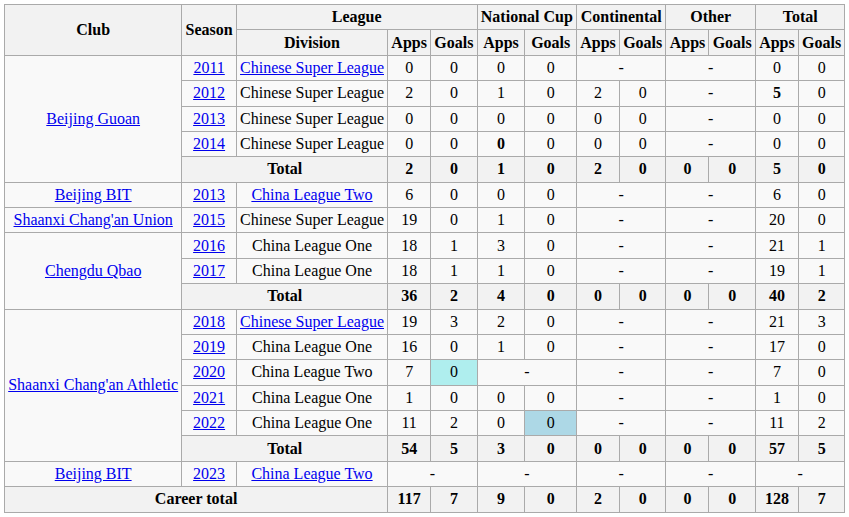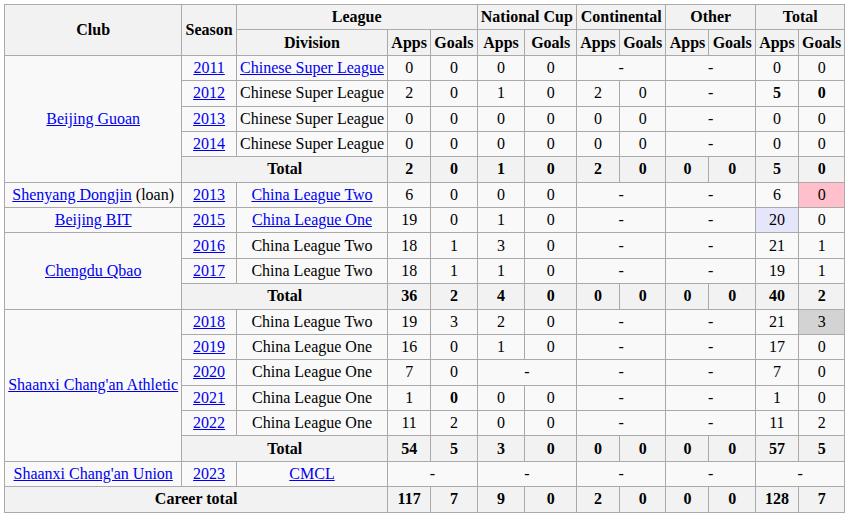 <table class="wikitable" style="text-align: center">
 <tr>
 <th rowspan="2">Club</th>
 <th rowspan="2">Season</th>
 <th colspan="3">League</th>
 <th colspan="2">National Cup</th>
 <th colspan="2">Continental</th>
 <th colspan="2">Other</th>
 <th colspan="2">Total</th>
 </tr>
 <tr>
 <th>Division</th>
 <th>Apps</th>
 <th>Goals</th>
 <th>Apps</th>
 <th>Goals</th>
 <th>Apps</th>
 <th>Goals</th>
 <th>Apps</th>
 <th>Goals</th>
 <th>Apps</th>
 <th>Goals</th>
 </tr>
 <tr>
 <td rowspan=5><a href='#'>Beijing Guoan</a></td>
 <td><a href='#'>2011</a></td>
 <td><a href='#'>Chinese Super League</a></td>
 <td>0</td>
 <td>0</td>
 <td>0</td>
 <td>0</td>
 <td colspan="2">-</td>
 <td colspan="2">-</td>
 <td>0</td>
 <td>0</td>
 </tr>
 <tr>
 <td><a href='#'>2012</a></td>
 <td>Chinese Super League</td>
 <td>2</td>
 <td>0</td>
 <td>1</td>
 <td>0</td>
 <td>2</td>
 <td>0</td>
 <td colspan="2">-</td>
 <td><strong>5</strong></td>
-<td>0</td>
+<td><strong>0</strong></td>
 </tr>
 <tr>
 <td><a href='#'>2013</a></td>
 <td>Chinese Super League</td>
 <td>0</td>
 <td>0</td>
 <td>0</td>
 <td>0</td>
 <td>0</td>
 <td>0</td>
 <td colspan="2">-</td>
 <td>0</td>
 <td>0</td>
 </tr>
 <tr>
 <td><a href='#'>2014</a></td>
 <td>Chinese Super League</td>
 <td>0</td>
 <td>0</td>
-<td><strong>0</strong></td>
+<td>0</td>
 <td>0</td>
 <td>0</td>
 <td>0</td>
 <td colspan="2">-</td>
 <td>0</td>
 <td>0</td>
 </tr>
 <tr>
 <th colspan="2"><strong>Total</strong></th>
 <th>2</th>
 <th>0</th>
 <th>1</th>
 <th>0</th>
 <th>2</th>
 <th>0</th>
 <th>0</th>
 <th>0</th>
 <th>5</th>
 <th>0</th>
 </tr>
 <tr>
-<td><a href='#'>Beijing BIT</a></td>
+<td><a href='#'>Shenyang Dongjin</a> (loan)</td>
 <td><a href='#'>2013</a></td>
 <td><a href='#'>China League Two</a></td>
 <td>6</td>
 <td>0</td>
 <td>0</td>
 <td>0</td>
 <td colspan="2">-</td>
 <td colspan="2">-</td>
 <td>6</td>
-<td>0</td>
+<td style="background: pink;">0</td>
 </tr>
 <tr>
-<td><a href='#'>Shaanxi Chang'an Union</a></td>
+<td><a href='#'>Beijing BIT</a></td>
 <td><a href='#'>2015</a></td>
-<td>Chinese Super League</td>
+<td><a href='#'>China League One</a></td>
 <td>19</td>
 <td>0</td>
 <td>1</td>
 <td>0</td>
 <td colspan="2">-</td>
 <td colspan="2">-</td>
-<td>20</td>
+<td style="background: lavender;">20</td>
 <td>0</td>
 </tr>
 <tr>
 <td rowspan=3><a href='#'>Chengdu Qbao</a></td>
 <td><a href='#'>2016</a></td>
-<td>China League One</td>
+<td>China League Two</td>
 <td>18</td>
 <td>1</td>
 <td>3</td>
 <td>0</td>
 <td colspan="2">-</td>
 <td colspan="2">-</td>
 <td>21</td>
 <td>1</td>
 </tr>
 <tr>
 <td><a href='#'>2017</a></td>
-<td>China League One</td>
+<td>China League Two</td>
 <td>18</td>
 <td>1</td>
 <td>1</td>
 <td>0</td>
 <td colspan="2">-</td>
 <td colspan="2">-</td>
 <td>19</td>
 <td>1</td>
 </tr>
 <tr>
 <th colspan="2"><strong>Total</strong></th>
 <th>36</th>
 <th>2</th>
 <th>4</th>
 <th>0</th>
 <th>0</th>
 <th>0</th>
 <th>0</th>
 <th>0</th>
 <th>40</th>
 <th>2</th>
 </tr>
 <tr>
 <td rowspan=6><a href='#'>Shaanxi Chang'an Athletic</a></td>
 <td><a href='#'>2018</a></td>
-<td><a href='#'>Chinese Super League</a></td>
+<td>China League Two</td>
 <td>19</td>
 <td>3</td>
 <td>2</td>
 <td>0</td>
 <td colspan="2">-</td>
 <td colspan="2">-</td>
 <td>21</td>
-<td>3</td>
+<td style="background: lightgrey;">3</td>
 </tr>
 <tr>
 <td><a href='#'>2019</a></td>
 <td>China League One</td>
 <td>16</td>
 <td>0</td>
 <td>1</td>
 <td>0</td>
 <td colspan="2">-</td>
 <td colspan="2">-</td>
 <td>17</td>
 <td>0</td>
 </tr>
 <tr>
 <td><a href='#'>2020</a></td>
-<td>China League Two</td>
+<td>China League One</td>
 <td>7</td>
-<td style="background: paleturquoise;">0</td>
+<td>0</td>
 <td colspan="2">-</td>
 <td colspan="2">-</td>
 <td colspan="2">-</td>
 <td>7</td>
 <td>0</td>
 </tr>
 <tr>
 <td><a href='#'>2021</a></td>
 <td>China League One</td>
 <td>1</td>
-<td>0</td>
+<td><strong>0</strong></td>
 <td>0</td>
 <td>0</td>
 <td colspan="2">-</td>
 <td colspan="2">-</td>
 <td>1</td>
 <td>0</td>
 </tr>
 <tr>
 <td><a href='#'>2022</a></td>
 <td>China League One</td>
 <td>11</td>
 <td>2</td>
 <td>0</td>
-<td style="background: lightblue;">0</td>
+<td>0</td>
 <td colspan="2">-</td>
 <td colspan="2">-</td>
 <td>11</td>
 <td>2</td>
 </tr>
 <tr>
 <th colspan="2"><strong>Total</strong></th>
 <th>54</th>
 <th>5</th>
 <th>3</th>
 <th>0</th>
 <th>0</th>
 <th>0</th>
 <th>0</th>
 <th>0</th>
 <th>57</th>
 <th>5</th>
 </tr>
 <tr>
-<td><a href='#'>Beijing BIT</a></td>
+<td><a href='#'>Shaanxi Chang'an Union</a></td>
 <td><a href='#'>2023</a></td>
-<td><a href='#'>China League Two</a></td>
+<td><a href='#'>CMCL</a></td>
 <td colspan="2">-</td>
 <td colspan="2">-</td>
 <td colspan="2">-</td>
 <td colspan="2">-</td>
 <td colspan="2">-</td>
 </tr>
 <tr>
 <th colspan=3>Career total</th>
 <th>117</th>
 <th>7</th>
 <th>9</th>
 <th>0</th>
 <th>2</th>
 <th>0</th>
 <th>0</th>
 <th>0</th>
 <th>128</th>
 <th>7</th>
 </tr>
 </table>
